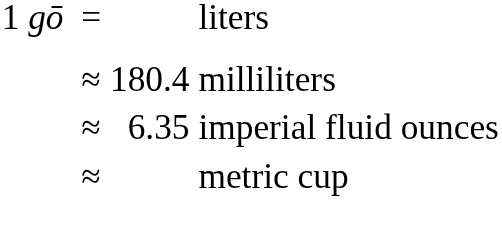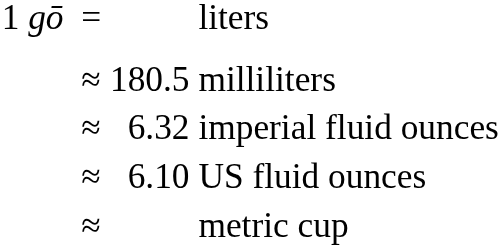 <table>
 <tr>
 <td>1 <em>gō</em> </td>
 <td>=</td>
 <td style="text-align:right; height:30px;"></td>
 <td>liters</td>
 </tr>
 <tr>
 <td></td>
 <td>≈</td>
-<td align=right>180.4</td>
+<td align=right>180.5</td>
 <td>milliliters</td>
 </tr>
 <tr>
 <td></td>
 <td>≈</td>
-<td align=right>6.35</td>
+<td align=right>6.32</td>
 <td>imperial fluid ounces</td>
+</tr>
+<tr>
+<td></td>
+<td>≈</td>
+<td align=right>6.10</td>
+<td>US fluid ounces</td>
 </tr>
 <tr>
 <td></td>
 <td>≈</td>
 <td align=right></td>
 <td>metric cup</td>
 </tr>
 </table>
